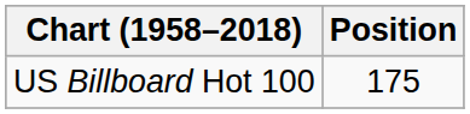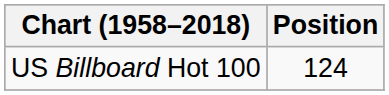 <table class="wikitable plainrowheaders">
 <tr>
 <th>Chart (1958–2018)</th>
 <th>Position</th>
 </tr>
 <tr>
 <td>US <em>Billboard</em> Hot 100</td>
-<td style="text-align:center;">175</td>
+<td style="text-align:center;">124</td>
 </tr>
 </table>
